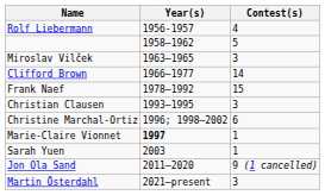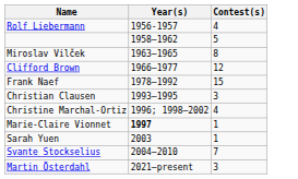 <table class="wikitable sortable">
 <tr>
 <th class="unsortable">Name</th>
 <th class="unsortable">Year(s)</th>
 <th>Contest(s)</th>
 </tr>
 <tr>
 <td><a href='#'>Rolf Liebermann</a></td>
 <td>1956-1957</td>
 <td>4</td>
 </tr>
 <tr>
 <td></td>
 <td>1958–1962</td>
 <td>5</td>
 </tr>
 <tr>
 <td>Miroslav Vilček</td>
 <td>1963–1965</td>
-<td>3</td>
+<td>8</td>
 </tr>
 <tr>
 <td><a href='#'>Clifford Brown</a></td>
 <td>1966–1977</td>
-<td>14</td>
+<td>12</td>
 </tr>
 <tr>
 <td>Frank Naef</td>
 <td>1978–1992</td>
 <td>15</td>
 </tr>
 <tr>
 <td>Christian Clausen</td>
 <td>1993–1995</td>
 <td>3</td>
 </tr>
 <tr>
 <td>Christine Marchal-Ortiz</td>
 <td>1996; 1998–2002</td>
-<td>6</td>
+<td>4</td>
 </tr>
 <tr>
 <td>Marie-Claire Vionnet</td>
 <td><strong>1997</strong></td>
 <td>1</td>
 </tr>
 <tr>
 <td>Sarah Yuen</td>
 <td>2003</td>
 <td>1</td>
 </tr>
 <tr>
-<td><a href='#'>Jon Ola Sand</a></td>
-<td>2011–2020</td>
-<td>9 <em>(<a href='#'>1</a> cancelled)</em></td>
+<td><a href='#'>Svante Stockselius</a></td>
+<td>2004–2010</td>
+<td>7</td>
 </tr>
 <tr>
 <td><a href='#'>Martin Österdahl</a></td>
 <td>2021–present</td>
 <td>3</td>
 </tr>
 </table>
